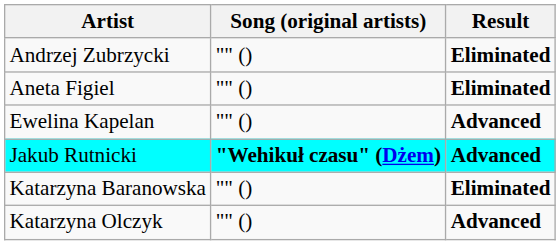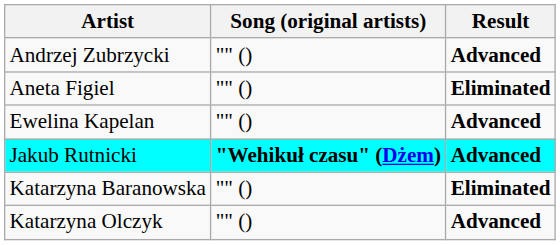 <table class=wikitable>
 <tr>
 <th>Artist</th>
 <th>Song (original artists)</th>
 <th>Result</th>
 </tr>
 <tr>
 <td>Andrzej Zubrzycki</td>
 <td>"" ()</td>
-<td><strong>Eliminated</strong></td>
+<td><strong>Advanced</strong></td>
 </tr>
 <tr>
 <td>Aneta Figiel</td>
 <td>"" ()</td>
 <td><strong>Eliminated</strong></td>
 </tr>
 <tr>
 <td>Ewelina Kapelan</td>
 <td>"" ()</td>
 <td><strong>Advanced</strong></td>
 </tr>
 <tr style="background:cyan;">
 <td>Jakub Rutnicki</td>
 <td><strong>"Wehikuł czasu" (<a href='#'>Dżem</a>)</strong></td>
 <td><strong>Advanced</strong></td>
 </tr>
 <tr>
 <td>Katarzyna Baranowska</td>
 <td>"" ()</td>
 <td><strong>Eliminated</strong></td>
 </tr>
 <tr>
 <td>Katarzyna Olczyk</td>
 <td>"" ()</td>
 <td><strong>Advanced</strong></td>
 </tr>
 </table>
